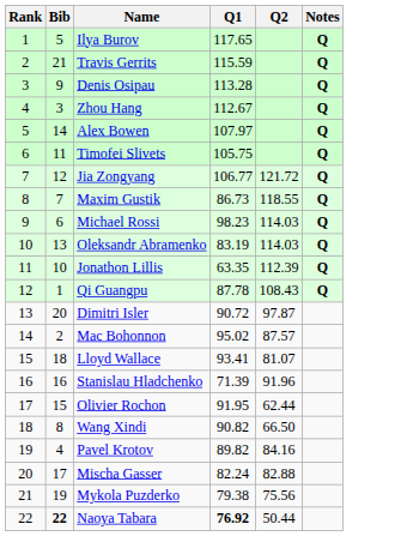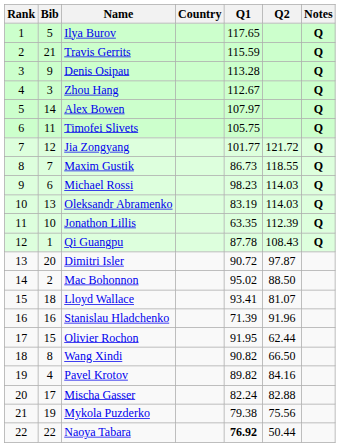 <table class="wikitable sortable" style="text-align:center">
 <tr>
 <th>Rank</th>
 <th>Bib</th>
 <th>Name</th>
+<th>Country</th>
 <th>Q1</th>
 <th>Q2</th>
 <th>Notes</th>
 </tr>
 <tr bgcolor="#ccffcc">
 <td>1</td>
 <td>5</td>
 <td align=left><a href='#'>Ilya Burov</a></td>
+<td align=left></td>
 <td>117.65</td>
 <td></td>
 <td><strong>Q</strong></td>
 </tr>
 <tr bgcolor="#ccffcc">
 <td>2</td>
 <td>21</td>
 <td align=left><a href='#'>Travis Gerrits</a></td>
+<td align=left></td>
 <td>115.59</td>
 <td></td>
 <td><strong>Q</strong></td>
 </tr>
 <tr bgcolor="#ccffcc">
 <td>3</td>
 <td>9</td>
 <td align=left><a href='#'>Denis Osipau</a></td>
+<td align=left></td>
 <td>113.28</td>
 <td></td>
 <td><strong>Q</strong></td>
 </tr>
 <tr bgcolor="#ccffcc">
 <td>4</td>
 <td>3</td>
 <td align=left><a href='#'>Zhou Hang</a></td>
+<td align=left></td>
 <td>112.67</td>
 <td></td>
 <td><strong>Q</strong></td>
 </tr>
 <tr bgcolor="#ccffcc">
 <td>5</td>
 <td>14</td>
 <td align=left><a href='#'>Alex Bowen</a></td>
+<td align=left></td>
 <td>107.97</td>
 <td></td>
 <td><strong>Q</strong></td>
 </tr>
 <tr bgcolor="#ccffcc">
 <td>6</td>
 <td>11</td>
 <td align=left><a href='#'>Timofei Slivets</a></td>
+<td align=left></td>
 <td>105.75</td>
 <td></td>
 <td><strong>Q</strong></td>
 </tr>
 <tr bgcolor="#ddffdd">
 <td>7</td>
 <td>12</td>
 <td align=left><a href='#'>Jia Zongyang</a></td>
-<td>106.77</td>
+<td align=left></td>
+<td>101.77</td>
 <td>121.72</td>
 <td><strong>Q</strong></td>
 </tr>
 <tr bgcolor="#ddffdd">
 <td>8</td>
 <td>7</td>
 <td align=left><a href='#'>Maxim Gustik</a></td>
+<td align=left></td>
 <td>86.73</td>
 <td>118.55</td>
 <td><strong>Q</strong></td>
 </tr>
 <tr bgcolor="#ddffdd">
 <td>9</td>
 <td>6</td>
 <td align=left><a href='#'>Michael Rossi</a></td>
+<td align=left></td>
 <td>98.23</td>
 <td>114.03</td>
 <td><strong>Q</strong></td>
 </tr>
 <tr bgcolor="#ddffdd">
 <td>10</td>
 <td>13</td>
 <td align=left><a href='#'>Oleksandr Abramenko</a></td>
+<td align=left></td>
 <td>83.19</td>
 <td>114.03</td>
 <td><strong>Q</strong></td>
 </tr>
 <tr bgcolor="#ddffdd">
 <td>11</td>
 <td>10</td>
 <td align=left><a href='#'>Jonathon Lillis</a></td>
+<td align=left></td>
 <td>63.35</td>
 <td>112.39</td>
 <td><strong>Q</strong></td>
 </tr>
 <tr bgcolor="#ddffdd">
 <td>12</td>
 <td>1</td>
 <td align=left><a href='#'>Qi Guangpu</a></td>
+<td align=left></td>
 <td>87.78</td>
 <td>108.43</td>
 <td><strong>Q</strong></td>
 </tr>
 <tr>
 <td>13</td>
 <td>20</td>
 <td align=left><a href='#'>Dimitri Isler</a></td>
+<td align=left></td>
 <td>90.72</td>
 <td>97.87</td>
 <td></td>
 </tr>
 <tr>
 <td>14</td>
 <td>2</td>
 <td align=left><a href='#'>Mac Bohonnon</a></td>
+<td align=left></td>
 <td>95.02</td>
-<td>87.57</td>
+<td>88.50</td>
 <td></td>
 </tr>
 <tr>
 <td>15</td>
 <td>18</td>
 <td align=left><a href='#'>Lloyd Wallace</a></td>
+<td align=left></td>
 <td>93.41</td>
 <td>81.07</td>
 <td></td>
 </tr>
 <tr>
 <td>16</td>
 <td>16</td>
 <td align=left><a href='#'>Stanislau Hladchenko</a></td>
+<td align=left></td>
 <td>71.39</td>
 <td>91.96</td>
 <td></td>
 </tr>
 <tr>
 <td>17</td>
 <td>15</td>
 <td align=left><a href='#'>Olivier Rochon</a></td>
+<td align=left></td>
 <td>91.95</td>
 <td>62.44</td>
 <td></td>
 </tr>
 <tr>
 <td>18</td>
 <td>8</td>
 <td align=left><a href='#'>Wang Xindi</a></td>
+<td align=left></td>
 <td>90.82</td>
 <td>66.50</td>
 <td></td>
 </tr>
 <tr>
 <td>19</td>
 <td>4</td>
 <td align=left><a href='#'>Pavel Krotov</a></td>
+<td align=left></td>
 <td>89.82</td>
 <td>84.16</td>
 <td></td>
 </tr>
 <tr>
 <td>20</td>
 <td>17</td>
 <td align=left><a href='#'>Mischa Gasser</a></td>
+<td align=left></td>
 <td>82.24</td>
 <td>82.88</td>
 <td></td>
 </tr>
 <tr>
 <td>21</td>
 <td>19</td>
 <td align=left><a href='#'>Mykola Puzderko</a></td>
+<td align=left></td>
 <td>79.38</td>
 <td>75.56</td>
 <td></td>
 </tr>
 <tr>
 <td>22</td>
-<td><strong>22</strong></td>
+<td>22</td>
 <td align=left><a href='#'>Naoya Tabara</a></td>
+<td align=left></td>
 <td><strong>76.92</strong></td>
 <td>50.44</td>
 <td></td>
 </tr>
 </table>
